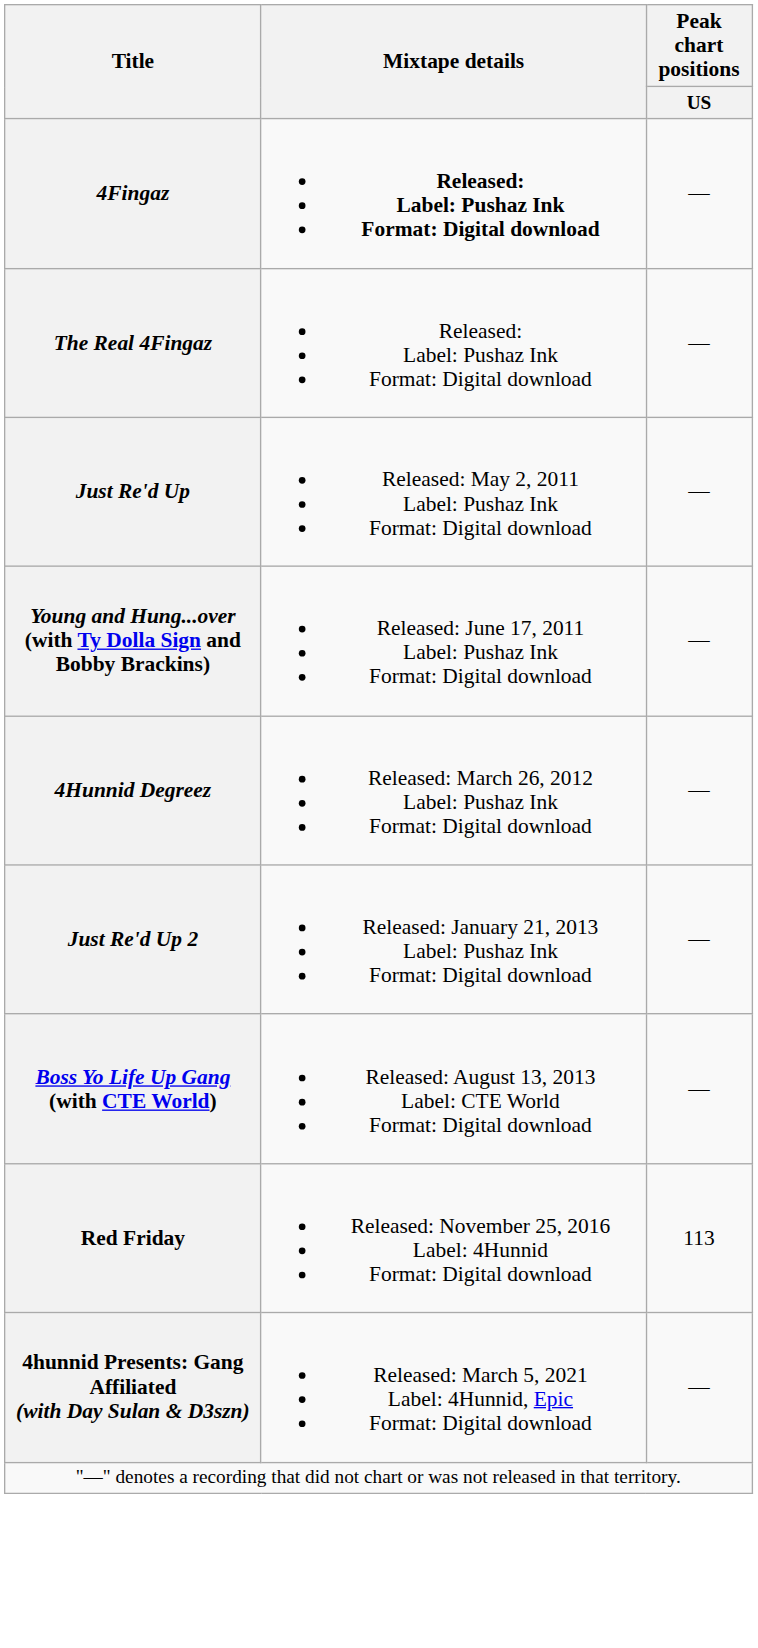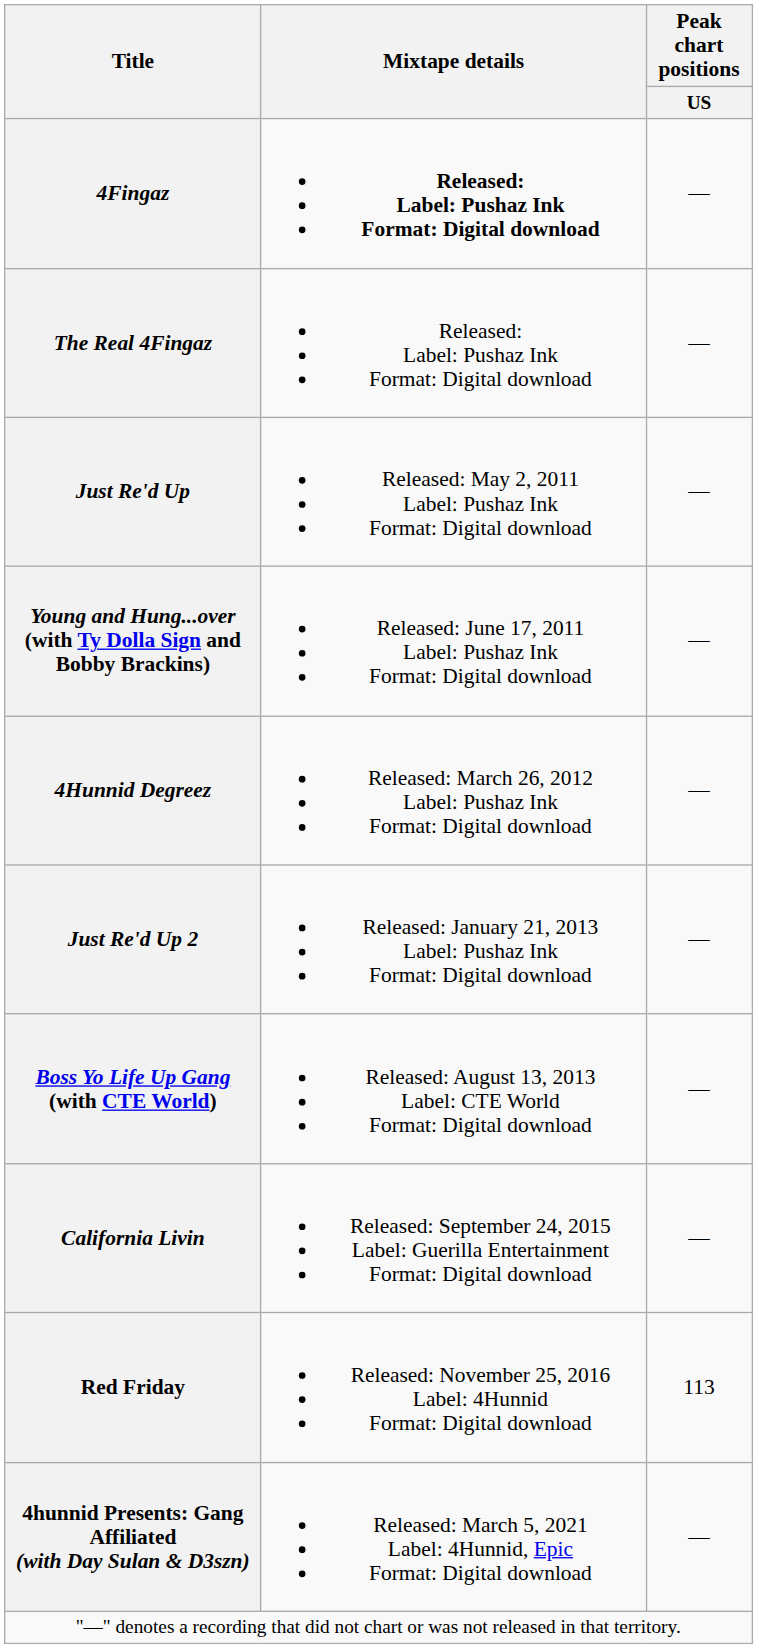 <table class="wikitable plainrowheaders" style="text-align:center;">
 <tr>
 <th scope="col" rowspan="2" style="width:11.5em;">Title</th>
 <th scope="col" rowspan="2" style="width:17.5em;">Mixtape details</th>
 <th scope="col" colspan="1">Peak chart positions</th>
 </tr>
 <tr>
 <th scope="col" style="width:5em;font-size:90%;">US<br></th>
 </tr>
 <tr>
 <th scope="row"><em>4Fingaz</em></th>
 <td><strong><br><ul><li>Released: </li><li>Label: Pushaz Ink</li><li>Format: Digital download</li></ul></strong></td>
 <td>—</td>
 </tr>
 <tr>
 <th scope="row"><em>The Real 4Fingaz</em></th>
 <td><br><ul><li>Released: </li><li>Label: Pushaz Ink</li><li>Format: Digital download</li></ul></td>
 <td>—</td>
 </tr>
 <tr>
 <th scope="row"><em>Just Re'd Up</em></th>
 <td><br><ul><li>Released: May 2, 2011</li><li>Label: Pushaz Ink</li><li>Format: Digital download</li></ul></td>
 <td>—</td>
 </tr>
 <tr>
 <th scope="row"><em>Young and Hung...over</em><br><span>(with <a href='#'>Ty Dolla Sign</a> and Bobby Brackins)</span></th>
 <td><br><ul><li>Released: June 17, 2011</li><li>Label: Pushaz Ink</li><li>Format: Digital download</li></ul></td>
 <td>—</td>
 </tr>
 <tr>
 <th scope="row"><em>4Hunnid Degreez</em></th>
 <td><br><ul><li>Released: March 26, 2012</li><li>Label: Pushaz Ink</li><li>Format: Digital download</li></ul></td>
 <td>—</td>
 </tr>
 <tr>
 <th scope="row"><em>Just Re'd Up 2</em></th>
 <td><br><ul><li>Released: January 21, 2013</li><li>Label: Pushaz Ink</li><li>Format: Digital download</li></ul></td>
 <td>—</td>
 </tr>
 <tr>
 <th scope="row"><em><a href='#'>Boss Yo Life Up Gang</a></em><br><span>(with <a href='#'>CTE World</a>)</span></th>
 <td><br><ul><li>Released: August 13, 2013</li><li>Label: CTE World</li><li>Format: Digital download</li></ul></td>
 <td>—</td>
 </tr>
 <tr>
+<th scope="row"><em>California Livin<strong><br></th>
+<td><br><ul><li>Released: September 24, 2015</li><li>Label: Guerilla Entertainment</li><li>Format: Digital download</li></ul></td>
+<td>—</td>
+</tr>
+<tr>
 <th scope="row"></em>Red Friday<em></th>
 <td><br><ul><li>Released: November 25, 2016</li><li>Label: 4Hunnid</li><li>Format: Digital download</li></ul></td>
 <td>113</td>
 </tr>
 <tr>
 <th scope="row"></em>4hunnid Presents: Gang Affiliated<em><br><span>(with Day Sulan & D3szn)</span></th>
 <td><br><ul><li>Released: March 5, 2021</li><li>Label: 4Hunnid, <a href='#'>Epic</a></li><li>Format: Digital download</li></ul></td>
 <td>—</td>
 </tr>
 <tr>
 <td colspan="3" style="font-size:90%">"—" denotes a recording that did not chart or was not released in that territory.</td>
 </tr>
 </table>
